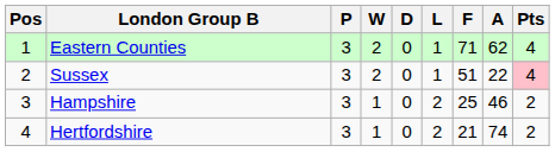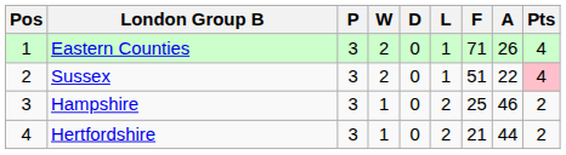 <table class="wikitable" style="font-size: 100%">
 <tr>
 <th width=20>Pos</th>
 <th width=250>London Group B</th>
 <th width=20>P</th>
 <th width=20>W</th>
 <th width=20>D</th>
 <th width=20>L</th>
 <th width=20>F</th>
 <th width=20>A</th>
 <th width=20>Pts</th>
 </tr>
 <tr align=center style="background: #CCFFCC;">
 <td>1</td>
 <td align="left"><a href='#'>Eastern Counties</a></td>
 <td>3</td>
 <td>2</td>
 <td>0</td>
 <td>1</td>
 <td>71</td>
-<td>62</td>
+<td>26</td>
 <td>4</td>
 </tr>
 <tr align=center>
 <td>2</td>
 <td align="left"><a href='#'>Sussex</a></td>
 <td>3</td>
 <td>2</td>
 <td>0</td>
 <td>1</td>
 <td>51</td>
 <td>22</td>
 <td style="background: pink;">4</td>
 </tr>
 <tr align=center>
 <td>3</td>
 <td align="left"><a href='#'>Hampshire</a></td>
 <td>3</td>
 <td>1</td>
 <td>0</td>
 <td>2</td>
 <td>25</td>
 <td>46</td>
 <td>2</td>
 </tr>
 <tr align=center>
 <td>4</td>
 <td align="left"><a href='#'>Hertfordshire</a></td>
 <td>3</td>
 <td>1</td>
 <td>0</td>
 <td>2</td>
 <td>21</td>
-<td>74</td>
+<td>44</td>
 <td>2</td>
 </tr>
 </table>
